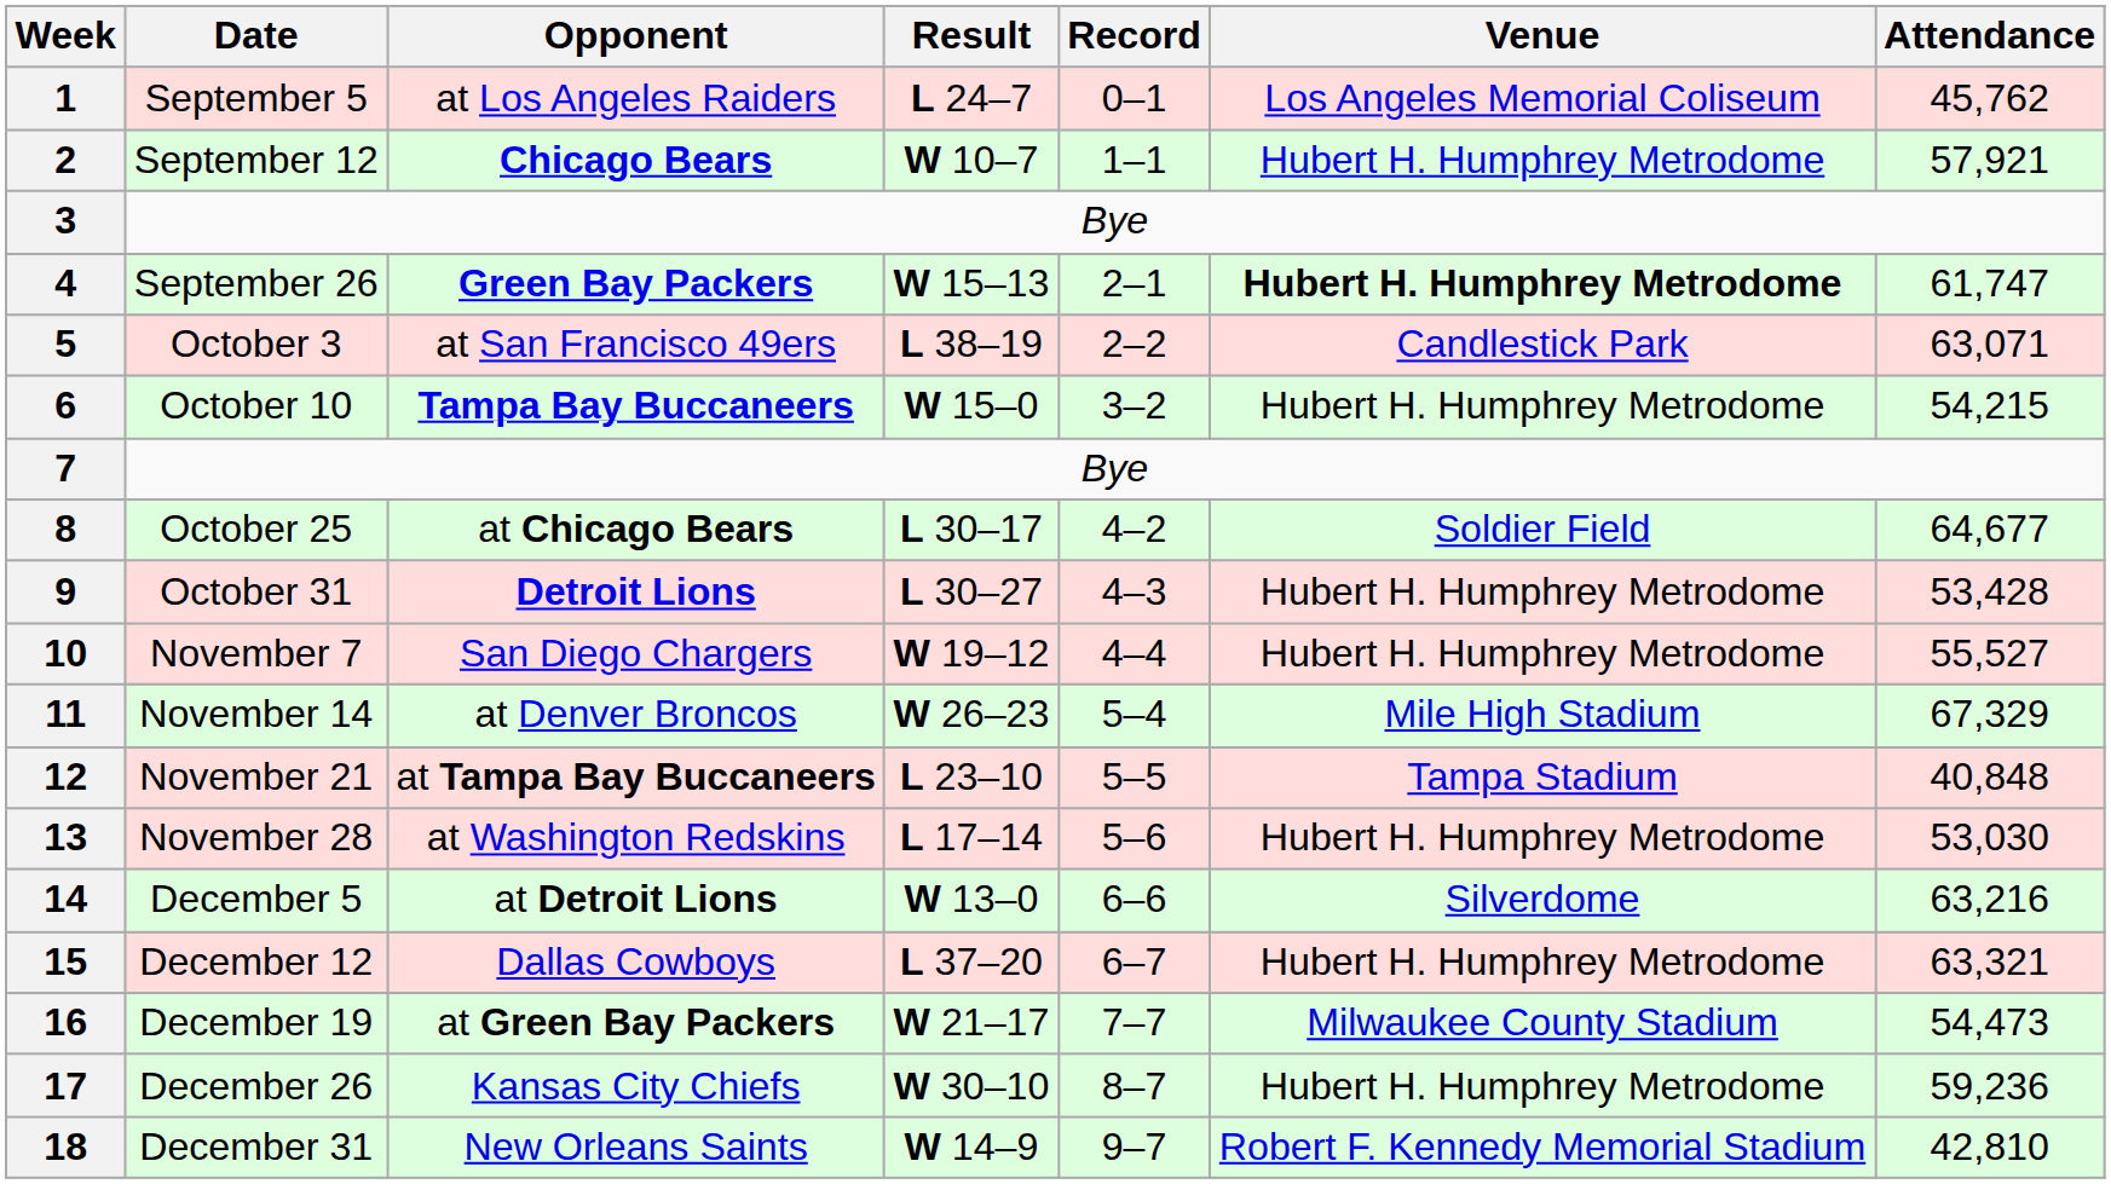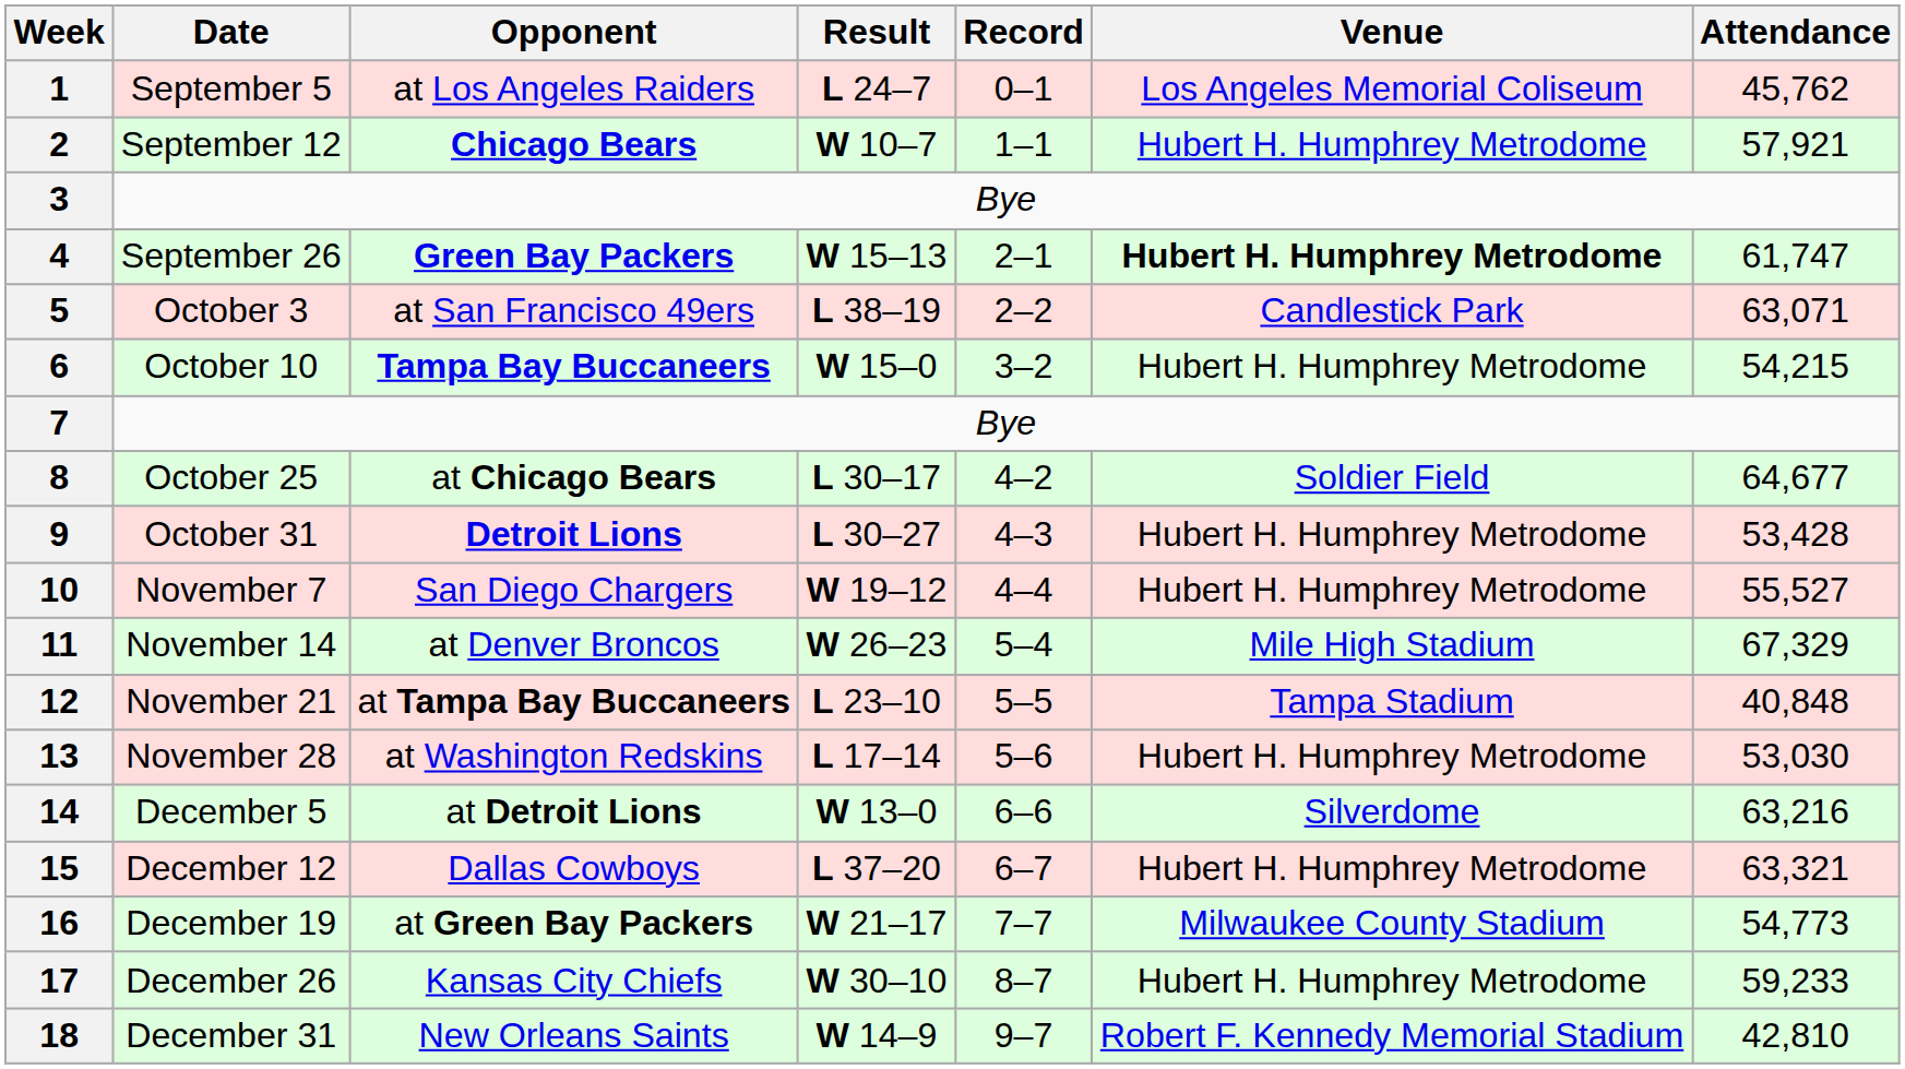 <table class="wikitable" style="text-align:center">
 <tr>
 <th>Week</th>
 <th>Date</th>
 <th>Opponent</th>
 <th>Result</th>
 <th>Record</th>
 <th>Venue</th>
 <th>Attendance</th>
 </tr>
 <tr style="background:#ffdddd">
 <th>1</th>
 <td>September 5</td>
 <td>at <a href='#'>Los Angeles Raiders</a></td>
 <td><strong>L</strong> 24–7</td>
 <td>0–1</td>
 <td><a href='#'>Los Angeles Memorial Coliseum</a></td>
 <td>45,762</td>
 </tr>
 <tr style="background:#ddffdd">
 <th>2</th>
 <td>September 12</td>
 <td><strong><a href='#'>Chicago Bears</a></strong></td>
 <td><strong>W</strong> 10–7</td>
 <td>1–1</td>
 <td><a href='#'>Hubert H. Humphrey Metrodome</a></td>
 <td>57,921</td>
 </tr>
 <tr>
 <th>3</th>
 <td colspan="6"><em>Bye</em></td>
 </tr>
 <tr style="background:#ddffdd">
 <th>4</th>
 <td>September 26</td>
 <td><strong><a href='#'>Green Bay Packers</a></strong></td>
 <td><strong>W</strong> 15–13</td>
 <td>2–1</td>
 <td><strong>Hubert H. Humphrey Metrodome</strong></td>
 <td>61,747</td>
 </tr>
 <tr style="background:#ffdddd">
 <th>5</th>
 <td>October 3</td>
 <td>at <a href='#'>San Francisco 49ers</a></td>
 <td><strong>L</strong> 38–19</td>
 <td>2–2</td>
 <td><a href='#'>Candlestick Park</a></td>
 <td>63,071</td>
 </tr>
 <tr style="background:#ddffdd">
 <th>6</th>
 <td>October 10</td>
 <td><strong><a href='#'>Tampa Bay Buccaneers</a></strong></td>
 <td><strong>W</strong> 15–0</td>
 <td>3–2</td>
 <td>Hubert H. Humphrey Metrodome</td>
 <td>54,215</td>
 </tr>
 <tr>
 <th>7</th>
 <td colspan="6"><em>Bye</em></td>
 </tr>
 <tr style="background:#ddffdd">
 <th>8</th>
 <td>October 25</td>
 <td>at <strong>Chicago Bears</strong></td>
 <td><strong>L</strong> 30–17</td>
 <td>4–2</td>
 <td><a href='#'>Soldier Field</a></td>
 <td>64,677</td>
 </tr>
 <tr style="background:#ffdddd">
 <th>9</th>
 <td>October 31</td>
 <td><strong><a href='#'>Detroit Lions</a></strong></td>
 <td><strong>L</strong> 30–27</td>
 <td>4–3</td>
 <td>Hubert H. Humphrey Metrodome</td>
 <td>53,428</td>
 </tr>
 <tr style="background:#ffdddd">
 <th>10</th>
 <td>November 7</td>
 <td><a href='#'>San Diego Chargers</a></td>
 <td><strong>W</strong> 19–12</td>
 <td>4–4</td>
 <td>Hubert H. Humphrey Metrodome</td>
 <td>55,527</td>
 </tr>
 <tr style="background:#ddffdd">
 <th>11</th>
 <td>November 14</td>
 <td>at <a href='#'>Denver Broncos</a></td>
 <td><strong>W</strong> 26–23</td>
 <td>5–4</td>
 <td><a href='#'>Mile High Stadium</a></td>
 <td>67,329</td>
 </tr>
 <tr style="background:#ffdddd">
 <th>12</th>
 <td>November 21</td>
 <td>at <strong>Tampa Bay Buccaneers</strong></td>
 <td><strong>L</strong> 23–10</td>
 <td>5–5</td>
 <td><a href='#'>Tampa Stadium</a></td>
 <td>40,848</td>
 </tr>
 <tr style="background:#ffdddd">
 <th>13</th>
 <td>November 28</td>
 <td>at <a href='#'>Washington Redskins</a></td>
 <td><strong>L</strong> 17–14</td>
 <td>5–6</td>
 <td>Hubert H. Humphrey Metrodome</td>
 <td>53,030</td>
 </tr>
 <tr style="background:#ddffdd">
 <th>14</th>
 <td>December 5</td>
 <td>at <strong>Detroit Lions</strong></td>
 <td><strong>W</strong> 13–0</td>
 <td>6–6</td>
 <td><a href='#'>Silverdome</a></td>
 <td>63,216</td>
 </tr>
 <tr style="background:#ffdddd">
 <th>15</th>
 <td>December 12</td>
 <td><a href='#'>Dallas Cowboys</a></td>
 <td><strong>L</strong> 37–20</td>
 <td>6–7</td>
 <td>Hubert H. Humphrey Metrodome</td>
 <td>63,321</td>
 </tr>
 <tr style="background:#ddffdd">
 <th>16</th>
 <td>December 19</td>
 <td>at <strong>Green Bay Packers</strong></td>
 <td><strong>W</strong> 21–17</td>
 <td>7–7</td>
 <td><a href='#'>Milwaukee County Stadium</a></td>
-<td>54,473</td>
+<td>54,773</td>
 </tr>
 <tr style="background:#ddffdd">
 <th>17</th>
 <td>December 26</td>
 <td><a href='#'>Kansas City Chiefs</a></td>
 <td><strong>W</strong> 30–10</td>
 <td>8–7</td>
 <td>Hubert H. Humphrey Metrodome</td>
-<td>59,236</td>
+<td>59,233</td>
 </tr>
 <tr style="background:#ddffdd">
 <th>18</th>
 <td>December 31</td>
 <td><a href='#'>New Orleans Saints</a></td>
 <td><strong>W</strong> 14–9</td>
 <td>9–7</td>
 <td><a href='#'>Robert F. Kennedy Memorial Stadium</a></td>
 <td>42,810</td>
 </tr>
 </table>
